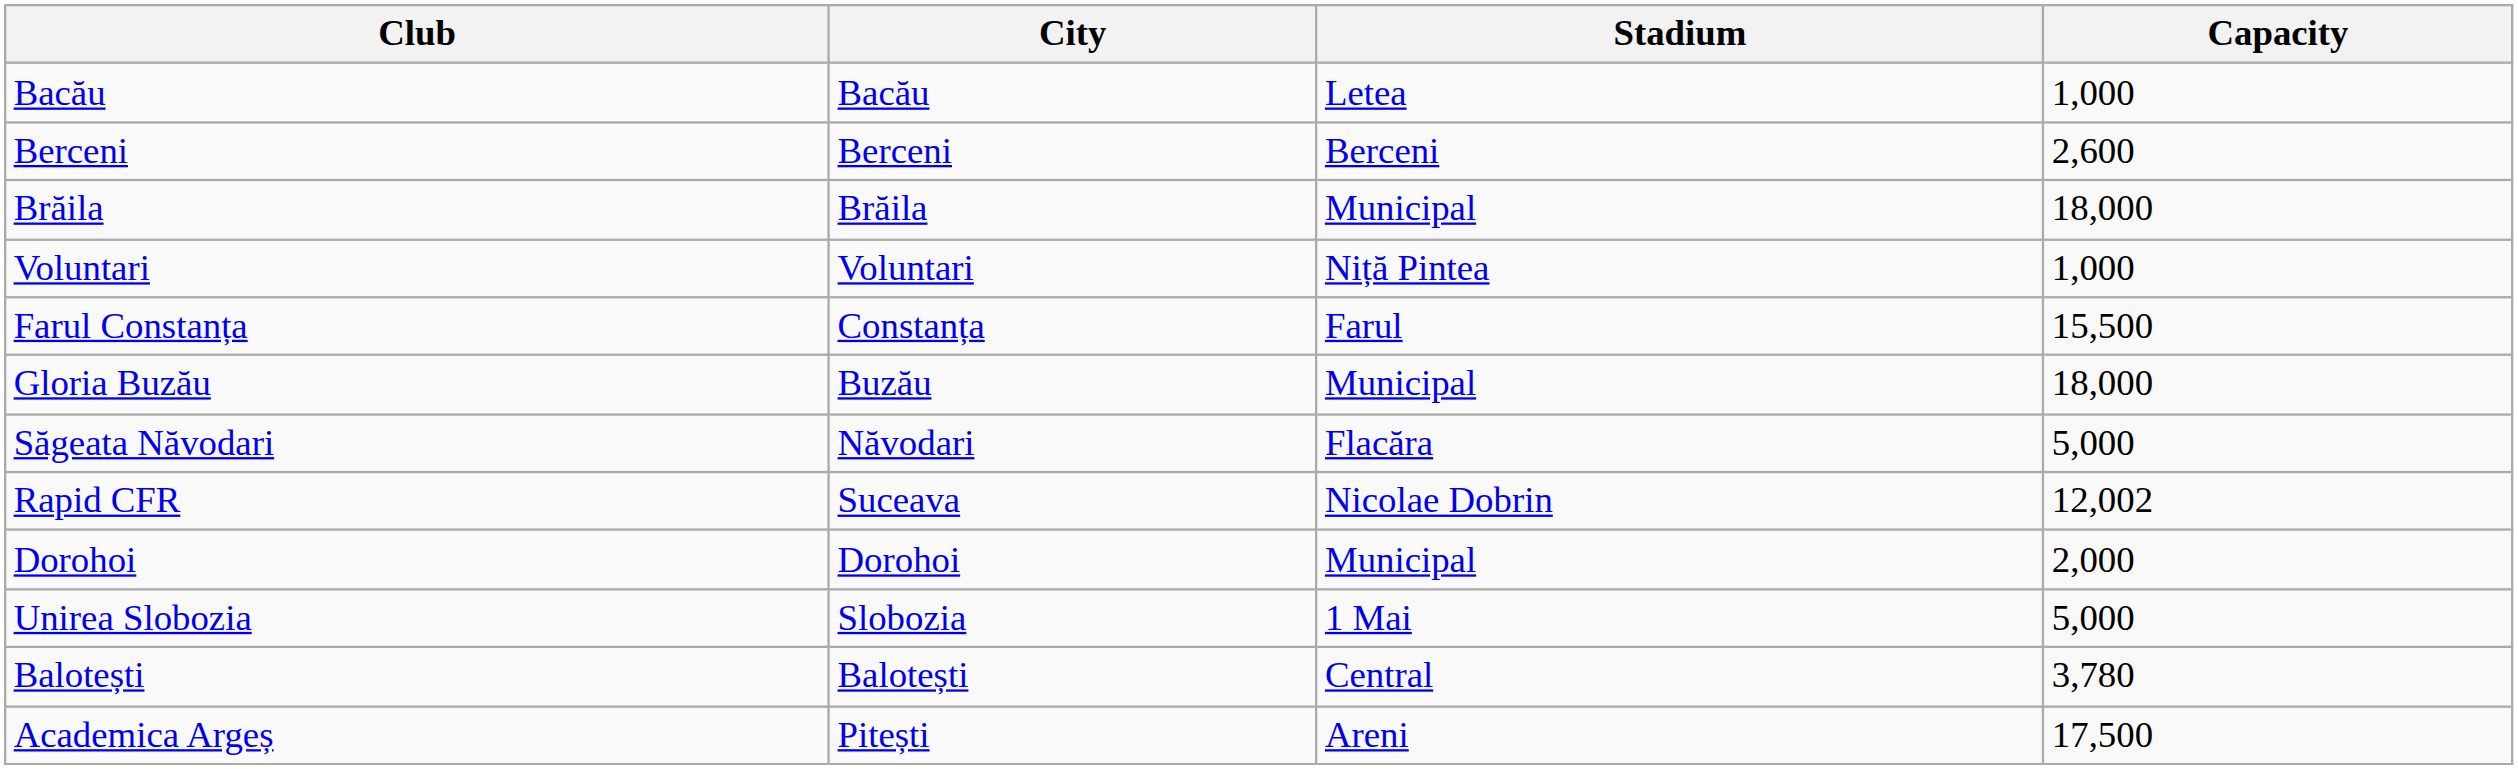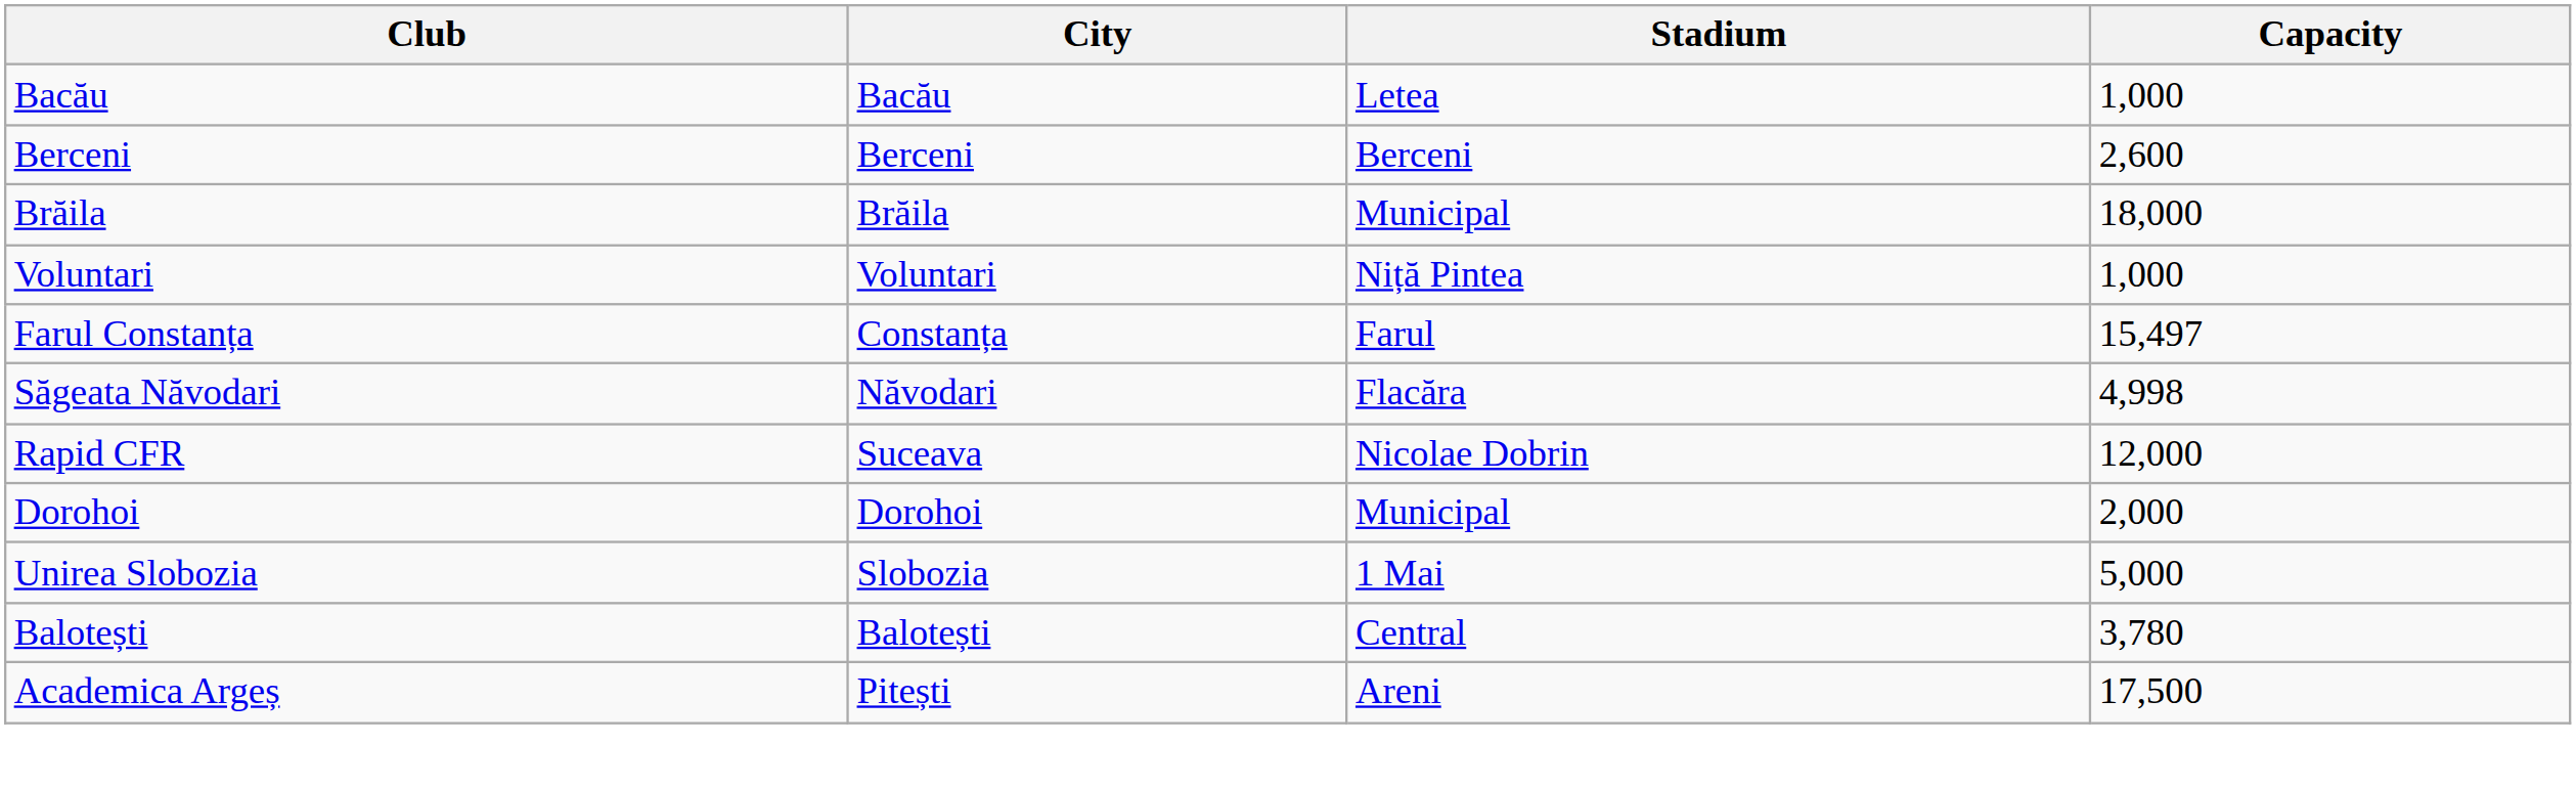 <table class="wikitable sortable" style="width:55%;">
 <tr>
 <th>Club</th>
 <th>City</th>
 <th>Stadium</th>
 <th>Capacity</th>
 </tr>
 <tr>
 <td><a href='#'>Bacău</a></td>
 <td><a href='#'>Bacău</a></td>
 <td><a href='#'>Letea</a></td>
 <td>1,000</td>
 </tr>
 <tr>
 <td><a href='#'>Berceni</a></td>
 <td><a href='#'>Berceni</a></td>
 <td><a href='#'>Berceni</a></td>
 <td>2,600</td>
 </tr>
 <tr>
 <td><a href='#'>Brăila</a></td>
 <td><a href='#'>Brăila</a></td>
 <td><a href='#'>Municipal</a></td>
 <td>18,000</td>
 </tr>
 <tr>
 <td><a href='#'>Voluntari</a></td>
 <td><a href='#'>Voluntari</a></td>
 <td><a href='#'>Niță Pintea</a></td>
 <td>1,000</td>
 </tr>
 <tr>
 <td><a href='#'>Farul Constanța</a></td>
 <td><a href='#'>Constanța</a></td>
 <td><a href='#'>Farul</a></td>
-<td>15,500</td>
-</tr>
-<tr>
-<td><a href='#'>Gloria Buzău</a></td>
-<td><a href='#'>Buzău</a></td>
-<td><a href='#'>Municipal</a></td>
-<td>18,000</td>
+<td>15,497</td>
 </tr>
 <tr>
 <td><a href='#'>Săgeata Năvodari</a></td>
 <td><a href='#'>Năvodari</a></td>
 <td><a href='#'>Flacăra</a></td>
-<td>5,000</td>
+<td>4,998</td>
 </tr>
 <tr>
 <td><a href='#'>Rapid CFR</a></td>
 <td><a href='#'>Suceava</a></td>
 <td><a href='#'>Nicolae Dobrin</a></td>
-<td>12,002</td>
+<td>12,000</td>
 </tr>
 <tr>
 <td><a href='#'>Dorohoi</a></td>
 <td><a href='#'>Dorohoi</a></td>
 <td><a href='#'>Municipal</a></td>
 <td>2,000</td>
 </tr>
 <tr>
 <td><a href='#'>Unirea Slobozia</a></td>
 <td><a href='#'>Slobozia</a></td>
 <td><a href='#'>1 Mai</a></td>
 <td>5,000</td>
 </tr>
 <tr>
 <td><a href='#'>Balotești</a></td>
 <td><a href='#'>Balotești</a></td>
 <td><a href='#'>Central</a></td>
 <td>3,780</td>
 </tr>
 <tr>
 <td><a href='#'>Academica Argeș</a></td>
 <td><a href='#'>Pitești</a></td>
 <td><a href='#'>Areni</a></td>
 <td>17,500</td>
 </tr>
 </table>
